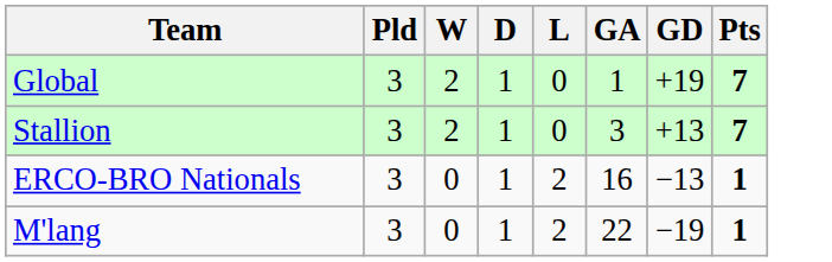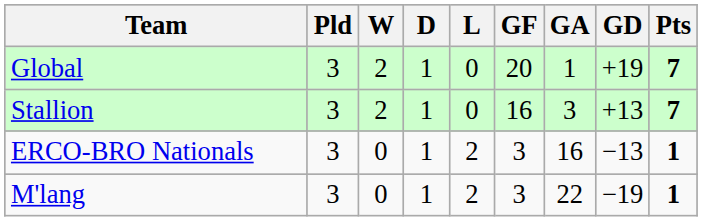 <table class="wikitable" style="text-align: center;">
 <tr>
 <th width="175">Team</th>
 <th width="20">Pld</th>
 <th width="20">W</th>
 <th width="20">D</th>
 <th width="20">L</th>
+<th width="20">GF</th>
 <th width="20">GA</th>
 <th width="20">GD</th>
 <th width="20">Pts</th>
 </tr>
 <tr bgcolor=#ccffcc>
 <td style="text-align:left;"><a href='#'>Global</a></td>
 <td>3</td>
 <td>2</td>
 <td>1</td>
 <td>0</td>
+<td>20</td>
 <td>1</td>
 <td>+19</td>
 <td><strong>7</strong></td>
 </tr>
 <tr bgcolor=#ccffcc>
 <td style="text-align:left;"><a href='#'>Stallion</a></td>
 <td>3</td>
 <td>2</td>
 <td>1</td>
 <td>0</td>
+<td>16</td>
 <td>3</td>
 <td>+13</td>
 <td><strong>7</strong></td>
 </tr>
 <tr>
 <td style="text-align:left;"><a href='#'>ERCO-BRO Nationals</a></td>
 <td>3</td>
 <td>0</td>
 <td>1</td>
 <td>2</td>
+<td>3</td>
 <td>16</td>
 <td>−13</td>
 <td><strong>1</strong></td>
 </tr>
 <tr>
 <td style="text-align:left;"><a href='#'>M'lang</a></td>
 <td>3</td>
 <td>0</td>
 <td>1</td>
 <td>2</td>
+<td>3</td>
 <td>22</td>
 <td>−19</td>
 <td><strong>1</strong></td>
 </tr>
 </table>
